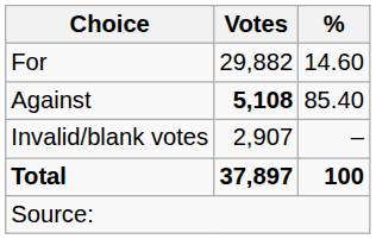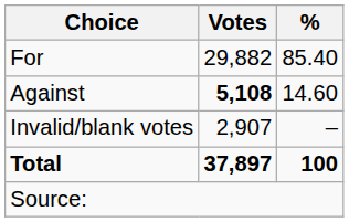 <table class=wikitable style=text-align:right>
 <tr>
 <th>Choice</th>
 <th>Votes</th>
 <th>%</th>
 </tr>
 <tr>
 <td align=left>For</td>
 <td>29,882</td>
-<td>14.60</td>
+<td>85.40</td>
 </tr>
 <tr>
 <td align=left>Against</td>
 <td><strong>5,108</strong></td>
-<td>85.40</td>
+<td>14.60</td>
 </tr>
 <tr>
 <td align=left>Invalid/blank votes</td>
 <td>2,907</td>
 <td>–</td>
 </tr>
 <tr>
 <td align=left><strong>Total</strong></td>
 <td><strong>37,897</strong></td>
 <td><strong>100</strong></td>
 </tr>
 <tr>
 <td align=left colspan=3>Source: </td>
 </tr>
 </table>
